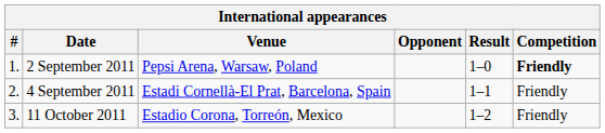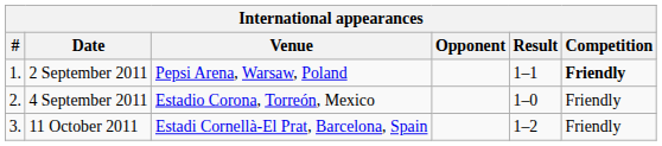 <table class="wikitable collapsible collapsed" style="font-size:95%">
 <tr>
 <th colspan="7"><strong>International appearances</strong></th>
 </tr>
 <tr>
 <th>#</th>
 <th>Date</th>
 <th>Venue</th>
 <th>Opponent</th>
 <th>Result</th>
 <th>Competition</th>
 </tr>
 <tr>
 <td>1.</td>
 <td>2 September 2011</td>
 <td><a href='#'>Pepsi Arena</a>, <a href='#'>Warsaw</a>, <a href='#'>Poland</a></td>
 <td></td>
-<td>1–0</td>
+<td>1–1</td>
 <td><strong>Friendly</strong></td>
 </tr>
 <tr>
 <td>2.</td>
 <td>4 September 2011</td>
-<td><a href='#'>Estadi Cornellà-El Prat</a>, <a href='#'>Barcelona</a>, <a href='#'>Spain</a></td>
+<td><a href='#'>Estadio Corona</a>, <a href='#'>Torreón</a>, Mexico</td>
 <td></td>
-<td>1–1</td>
+<td>1–0</td>
 <td>Friendly</td>
 </tr>
 <tr>
 <td>3.</td>
 <td>11 October 2011</td>
-<td><a href='#'>Estadio Corona</a>, <a href='#'>Torreón</a>, Mexico</td>
+<td><a href='#'>Estadi Cornellà-El Prat</a>, <a href='#'>Barcelona</a>, <a href='#'>Spain</a></td>
 <td></td>
 <td>1–2</td>
 <td>Friendly</td>
 </tr>
 </table>
